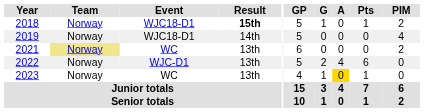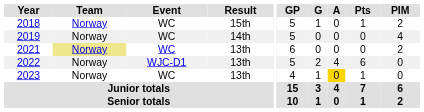 <table border="0" cellpadding="1" cellspacing="0" ID="Table3" style="text-align:center; width:40em">
 <tr ALIGN="center" bgcolor="#e0e0e0">
 <th>Year</th>
 <th>Team</th>
 <th>Event</th>
 <th>Result</th>
 <th rowspan="99" bgcolor="#fff"></th>
 <th>GP</th>
 <th>G</th>
 <th>A</th>
 <th>Pts</th>
 <th>PIM</th>
 </tr>
 <tr>
 <td><a href='#'>2018</a></td>
 <td><a href='#'>Norway</a></td>
-<td><a href='#'>WJC18-D1</a></td>
-<td><strong>15th</strong></td>
+<td>WC</td>
+<td>15th</td>
 <td>5</td>
 <td>1</td>
 <td>0</td>
 <td>1</td>
 <td>2</td>
 </tr>
 <tr bgcolor="#f0f0f0">
 <td><a href='#'>2019</a></td>
 <td>Norway</td>
-<td>WJC18-D1</td>
+<td>WC</td>
 <td>14th</td>
 <td>5</td>
 <td>0</td>
 <td>0</td>
 <td>0</td>
 <td>4</td>
 </tr>
 <tr>
 <td><a href='#'>2021</a></td>
 <td style="background: khaki;"><a href='#'>Norway</a></td>
 <td><a href='#'>WC</a></td>
 <td>13th</td>
 <td>6</td>
 <td>0</td>
 <td>0</td>
 <td>0</td>
 <td>2</td>
 </tr>
 <tr bgcolor="#f0f0f0">
 <td><a href='#'>2022</a></td>
 <td>Norway</td>
 <td><a href='#'>WJC-D1</a></td>
 <td>13th</td>
 <td>5</td>
 <td>2</td>
 <td>4</td>
 <td>6</td>
 <td>0</td>
 </tr>
 <tr>
 <td><a href='#'>2023</a></td>
 <td>Norway</td>
 <td>WC</td>
 <td>13th</td>
 <td>4</td>
 <td>1</td>
 <td style="background: gold;">0</td>
 <td>1</td>
 <td>0</td>
 </tr>
 <tr bgcolor="#e0e0e0">
 <th colspan="4">Junior totals</th>
 <th>15</th>
 <th>3</th>
 <th>4</th>
 <th>7</th>
 <th>6</th>
 </tr>
 <tr bgcolor="#e0e0e0">
 <th colspan="4">Senior totals</th>
 <th>10</th>
 <th>1</th>
 <th>0</th>
 <th>1</th>
 <th>2</th>
 </tr>
 </table>
